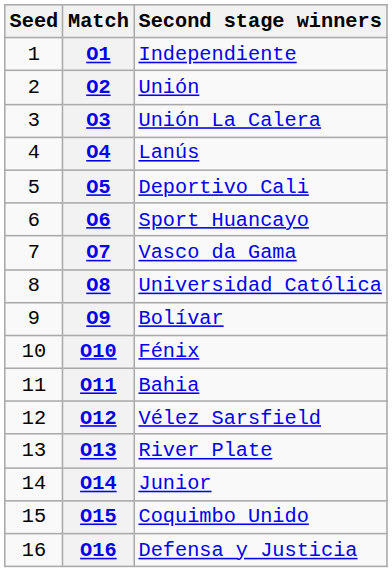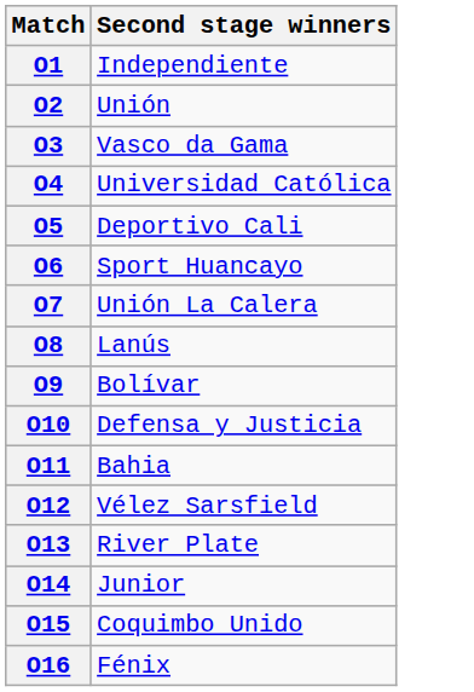 <table class="wikitable">
 <tr>
-<th>Seed</th>
 <th>Match</th>
 <th>Second stage winners</th>
 </tr>
 <tr>
-<td align=center>1</td>
 <th><a href='#'>O1</a></th>
 <td> <a href='#'>Independiente</a></td>
 </tr>
 <tr>
-<td align=center>2</td>
 <th><a href='#'>O2</a></th>
 <td> <a href='#'>Unión</a></td>
 </tr>
 <tr>
-<td align=center>3</td>
 <th><a href='#'>O3</a></th>
-<td> <a href='#'>Unión La Calera</a></td>
+<td> <a href='#'>Vasco da Gama</a></td>
 </tr>
 <tr>
-<td align=center>4</td>
 <th><a href='#'>O4</a></th>
-<td> <a href='#'>Lanús</a></td>
+<td> <a href='#'>Universidad Católica</a></td>
 </tr>
 <tr>
-<td align=center>5</td>
 <th><a href='#'>O5</a></th>
 <td> <a href='#'>Deportivo Cali</a></td>
 </tr>
 <tr>
-<td align=center>6</td>
 <th><a href='#'>O6</a></th>
 <td> <a href='#'>Sport Huancayo</a></td>
 </tr>
 <tr>
-<td align=center>7</td>
 <th><a href='#'>O7</a></th>
-<td> <a href='#'>Vasco da Gama</a></td>
+<td> <a href='#'>Unión La Calera</a></td>
 </tr>
 <tr>
-<td align=center>8</td>
 <th><a href='#'>O8</a></th>
-<td> <a href='#'>Universidad Católica</a></td>
+<td> <a href='#'>Lanús</a></td>
 </tr>
 <tr>
-<td align=center>9</td>
 <th><a href='#'>O9</a></th>
 <td> <a href='#'>Bolívar</a></td>
 </tr>
 <tr>
-<td align=center>10</td>
 <th><a href='#'>O10</a></th>
-<td> <a href='#'>Fénix</a></td>
+<td> <a href='#'>Defensa y Justicia</a></td>
 </tr>
 <tr>
-<td align=center>11</td>
 <th><a href='#'>O11</a></th>
 <td> <a href='#'>Bahia</a></td>
 </tr>
 <tr>
-<td align=center>12</td>
 <th><a href='#'>O12</a></th>
 <td> <a href='#'>Vélez Sarsfield</a></td>
 </tr>
 <tr>
-<td align=center>13</td>
 <th><a href='#'>O13</a></th>
 <td> <a href='#'>River Plate</a></td>
 </tr>
 <tr>
-<td align=center>14</td>
 <th><a href='#'>O14</a></th>
 <td> <a href='#'>Junior</a></td>
 </tr>
 <tr>
-<td align=center>15</td>
 <th><a href='#'>O15</a></th>
 <td> <a href='#'>Coquimbo Unido</a></td>
 </tr>
 <tr>
-<td align=center>16</td>
 <th><a href='#'>O16</a></th>
-<td> <a href='#'>Defensa y Justicia</a></td>
+<td> <a href='#'>Fénix</a></td>
 </tr>
 </table>
